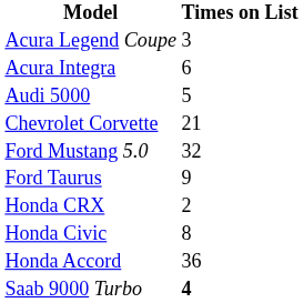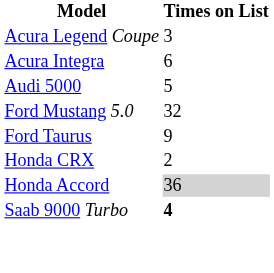 <table>
 <tr>
 <th>Model</th>
 <th>Times on List</th>
 </tr>
 <tr>
 <td><a href='#'>Acura Legend</a> <em>Coupe</em></td>
 <td>3</td>
 </tr>
 <tr>
 <td><a href='#'>Acura Integra</a></td>
 <td>6</td>
 </tr>
 <tr>
 <td><a href='#'>Audi 5000</a></td>
 <td>5</td>
 </tr>
 <tr>
-<td><a href='#'>Chevrolet Corvette</a></td>
-<td>21</td>
-</tr>
-<tr>
 <td><a href='#'>Ford Mustang</a> <em>5.0</em></td>
 <td>32</td>
 </tr>
 <tr>
 <td><a href='#'>Ford Taurus</a></td>
 <td>9</td>
 </tr>
 <tr>
 <td><a href='#'>Honda CRX</a></td>
 <td>2</td>
 </tr>
 <tr>
-<td><a href='#'>Honda Civic</a></td>
-<td>8</td>
-</tr>
-<tr>
 <td><a href='#'>Honda Accord</a></td>
-<td>36</td>
+<td style="background: lightgrey;">36</td>
 </tr>
 <tr>
 <td><a href='#'>Saab 9000</a> <em>Turbo</em></td>
 <td><strong>4</strong></td>
 </tr>
 </table>
